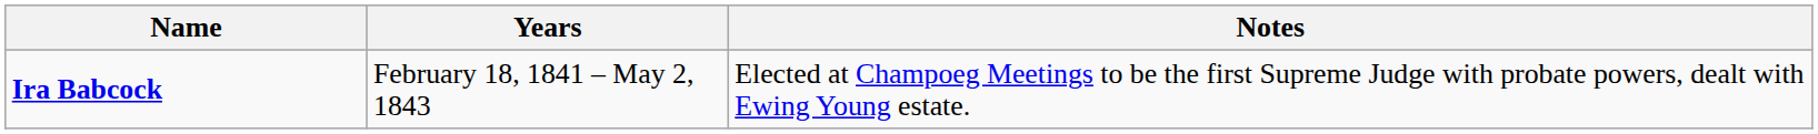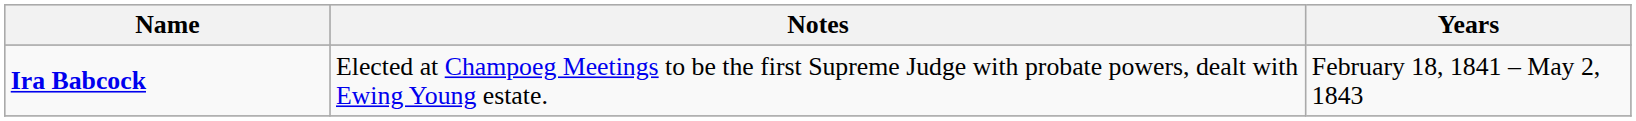 <table class="wikitable sortable" style="width:80%">
 <tr>
 <th width="20%">Name</th>
+<th width="*%">Notes</th>
 <th width="20%">Years</th>
-<th width="*%">Notes</th>
 </tr>
 <tr>
 <td><strong><a href='#'>Ira Babcock</a></strong></td>
+<td>Elected at <a href='#'>Champoeg Meetings</a> to be the first Supreme Judge with probate powers, dealt with <a href='#'>Ewing Young</a> estate.</td>
 <td>February 18, 1841 – May 2, 1843</td>
-<td>Elected at <a href='#'>Champoeg Meetings</a> to be the first Supreme Judge with probate powers, dealt with <a href='#'>Ewing Young</a> estate.</td>
 </tr>
 </table>
